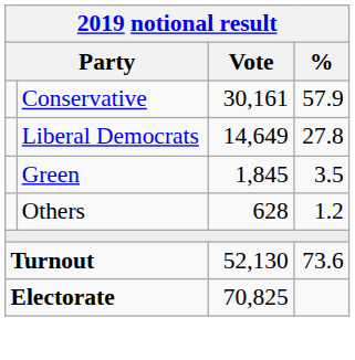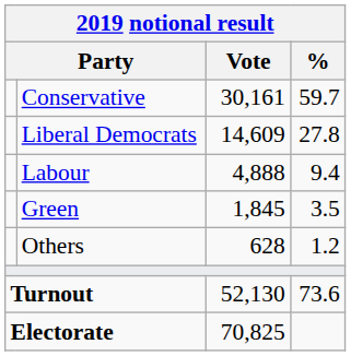 <table class="wikitable">
 <tr>
 <th colspan="4"><a href='#'>2019</a> <a href='#'>notional result</a></th>
 </tr>
 <tr>
 <th bgcolor="#DDDDFF" width="130px" colspan="2">Party</th>
 <th bgcolor="#DDDDFF" width="50px">Vote</th>
 <th bgcolor="#DDDDFF" width="30px">%</th>
 </tr>
 <tr>
 <td></td>
 <td><a href='#'>Conservative</a></td>
 <td align=right>30,161</td>
-<td align=right>57.9</td>
+<td align=right>59.7</td>
 </tr>
 <tr>
 <td></td>
 <td><a href='#'>Liberal Democrats</a></td>
-<td align=right>14,649</td>
+<td align=right>14,609</td>
 <td align=right>27.8</td>
+</tr>
+<tr>
+<td></td>
+<td><a href='#'>Labour</a></td>
+<td align=right>4,888</td>
+<td align=right>9.4</td>
 </tr>
 <tr>
 <td></td>
 <td><a href='#'>Green</a></td>
 <td align=right>1,845</td>
 <td align=right>3.5</td>
 </tr>
 <tr>
 <td></td>
 <td>Others</td>
 <td align=right>628</td>
 <td align=right>1.2</td>
 </tr>
 <tr>
 <td colspan="4" bgcolor="#EAECF0"></td>
 </tr>
 <tr>
 <td colspan="2"><strong>Turnout</strong></td>
 <td align=right>52,130</td>
 <td align=right>73.6</td>
 </tr>
 <tr>
 <td colspan="2"><strong>Electorate</strong></td>
 <td align=right>70,825</td>
 </tr>
 </table>
